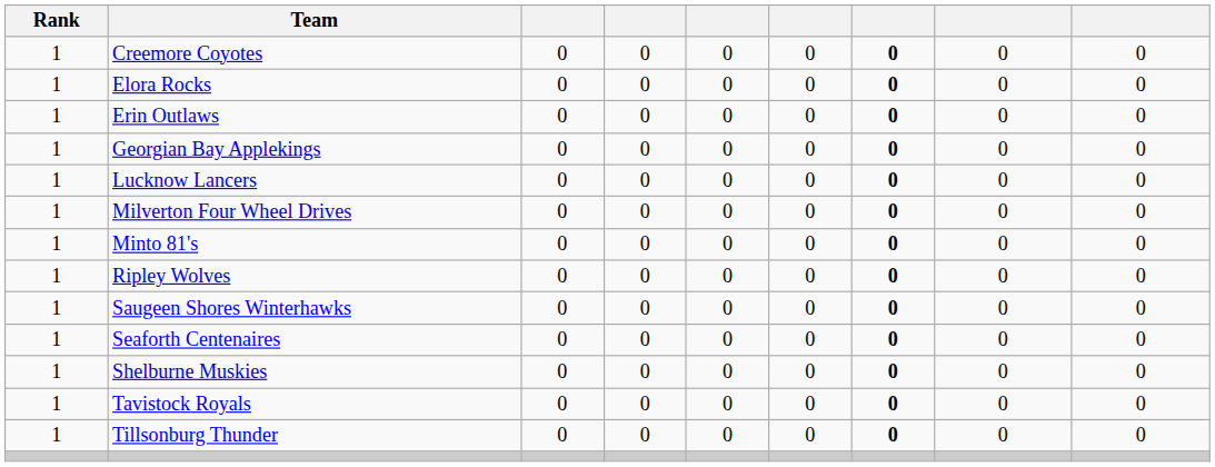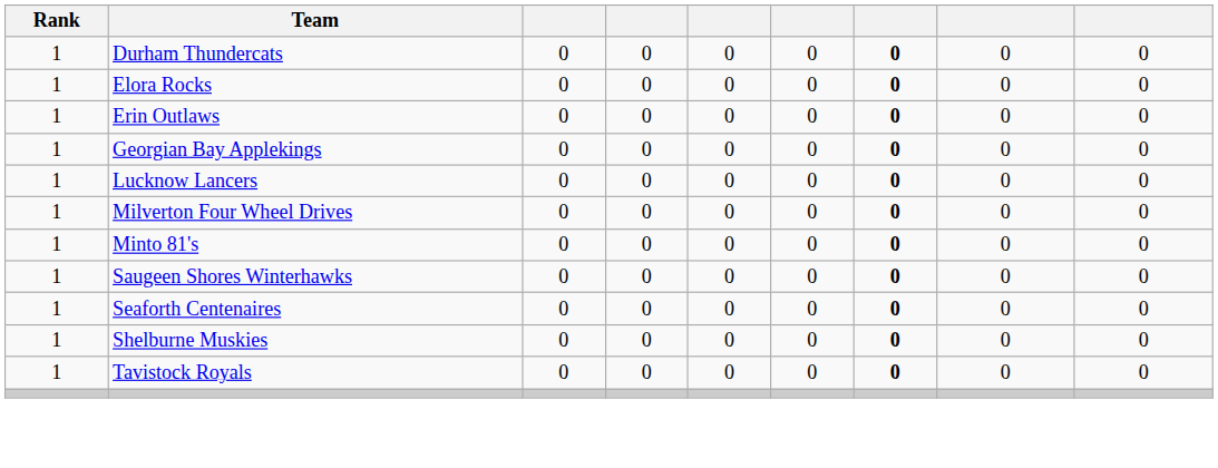 <table class="wikitable sortable" style="text-align:center; width:60em">
 <tr>
 <th width="3%">Rank</th>
 <th width="15%">Team</th>
 <th width="3%"></th>
 <th width="3%"></th>
 <th width="3%"></th>
 <th width="3%"></th>
 <th width="3%"></th>
 <th width="5%"></th>
 <th width="5%"></th>
 </tr>
 <tr>
 <td>1</td>
-<td align=left><a href='#'>Creemore Coyotes</a></td>
+<td align=left><a href='#'>Durham Thundercats</a></td>
 <td>0</td>
 <td>0</td>
 <td>0</td>
 <td>0</td>
 <td><strong>0</strong></td>
 <td>0</td>
 <td>0</td>
 </tr>
 <tr>
 <td>1</td>
 <td align=left><a href='#'>Elora Rocks</a></td>
 <td>0</td>
 <td>0</td>
 <td>0</td>
 <td>0</td>
 <td><strong>0</strong></td>
 <td>0</td>
 <td>0</td>
 </tr>
 <tr>
 <td>1</td>
 <td align=left><a href='#'>Erin Outlaws</a></td>
 <td>0</td>
 <td>0</td>
 <td>0</td>
 <td>0</td>
 <td><strong>0</strong></td>
 <td>0</td>
 <td>0</td>
 </tr>
 <tr>
 <td>1</td>
 <td align=left><a href='#'>Georgian Bay Applekings</a></td>
 <td>0</td>
 <td>0</td>
 <td>0</td>
 <td>0</td>
 <td><strong>0</strong></td>
 <td>0</td>
 <td>0</td>
 </tr>
 <tr>
 <td>1</td>
 <td align=left><a href='#'>Lucknow Lancers</a></td>
 <td>0</td>
 <td>0</td>
 <td>0</td>
 <td>0</td>
 <td><strong>0</strong></td>
 <td>0</td>
 <td>0</td>
 </tr>
 <tr>
 <td>1</td>
 <td align=left><a href='#'>Milverton Four Wheel Drives</a></td>
 <td>0</td>
 <td>0</td>
 <td>0</td>
 <td>0</td>
 <td><strong>0</strong></td>
 <td>0</td>
 <td>0</td>
 </tr>
 <tr>
 <td>1</td>
 <td align=left><a href='#'>Minto 81's</a></td>
 <td>0</td>
 <td>0</td>
 <td>0</td>
 <td>0</td>
 <td><strong>0</strong></td>
 <td>0</td>
 <td>0</td>
 </tr>
 <tr>
 <td>1</td>
-<td align=left><a href='#'>Ripley Wolves</a></td>
-<td>0</td>
-<td>0</td>
-<td>0</td>
-<td>0</td>
-<td><strong>0</strong></td>
-<td>0</td>
-<td>0</td>
-</tr>
-<tr>
-<td>1</td>
 <td align=left><a href='#'>Saugeen Shores Winterhawks</a></td>
 <td>0</td>
 <td>0</td>
 <td>0</td>
 <td>0</td>
 <td><strong>0</strong></td>
 <td>0</td>
 <td>0</td>
 </tr>
 <tr>
 <td>1</td>
 <td align=left><a href='#'>Seaforth Centenaires</a></td>
 <td>0</td>
 <td>0</td>
 <td>0</td>
 <td>0</td>
 <td><strong>0</strong></td>
 <td>0</td>
 <td>0</td>
 </tr>
 <tr>
 <td>1</td>
 <td align=left><a href='#'>Shelburne Muskies</a></td>
 <td>0</td>
 <td>0</td>
 <td>0</td>
 <td>0</td>
 <td><strong>0</strong></td>
 <td>0</td>
 <td>0</td>
 </tr>
 <tr>
 <td>1</td>
 <td align=left><a href='#'>Tavistock Royals</a></td>
 <td>0</td>
 <td>0</td>
 <td>0</td>
 <td>0</td>
 <td><strong>0</strong></td>
 <td>0</td>
 <td>0</td>
 </tr>
-<tr>
-<td>1</td>
-<td align=left><a href='#'>Tillsonburg Thunder</a></td>
-<td>0</td>
-<td>0</td>
-<td>0</td>
-<td>0</td>
-<td><strong>0</strong></td>
-<td>0</td>
-<td>0</td>
-</tr>
 <tr style="background-color:#cccccc;">
 <td></td>
 <td></td>
 <td></td>
 <td></td>
 <td></td>
 <td></td>
 <td></td>
 <td></td>
 <td></td>
 </tr>
 </table>
